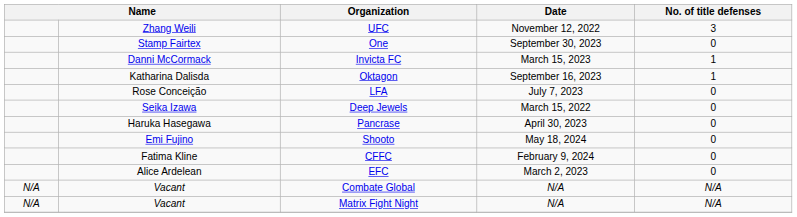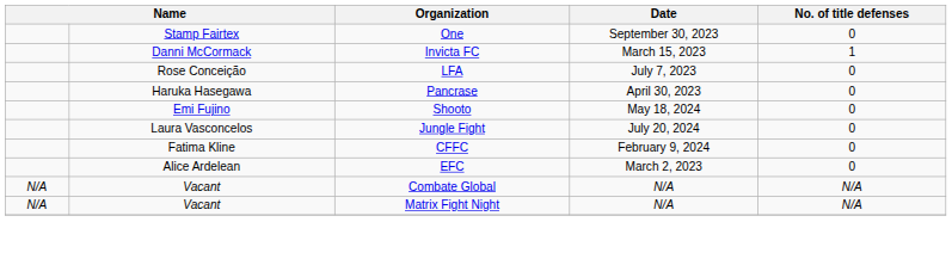 <table class="wikitable" style="width:99%; text-align:center;">
 <tr>
 <th colspan="2" style="width:35%;">Name</th>
 <th style="width:25%;">Organization</th>
 <th width=20%>Date</th>
 <th width=20%>No. of title defenses</th>
-</tr>
-<tr>
-<td (fighter)><br></td>
-<td><a href='#'>Zhang Weili</a></td>
-<td><a href='#'>UFC</a></td>
-<td>November 12, 2022</td>
-<td>3</td>
 </tr>
 <tr>
 <td (fighter)><br></td>
 <td><a href='#'>Stamp Fairtex</a><br></td>
 <td><a href='#'>One</a></td>
 <td>September 30, 2023</td>
 <td>0</td>
 </tr>
 <tr>
 <td (fighter)><br></td>
 <td><a href='#'>Danni McCormack</a></td>
 <td><a href='#'>Invicta FC</a></td>
 <td>March 15, 2023</td>
 <td>1</td>
 </tr>
 <tr>
 <td (fighter)><br></td>
-<td>Katharina Dalisda</td>
-<td><a href='#'>Oktagon</a></td>
-<td>September 16, 2023</td>
-<td>1</td>
-</tr>
-<tr>
-<td (fighter)><br></td>
 <td>Rose Conceição</td>
 <td><a href='#'>LFA</a></td>
 <td>July 7, 2023</td>
-<td>0</td>
-</tr>
-<tr>
-<td (fighter)><br></td>
-<td><a href='#'>Seika Izawa</a></td>
-<td><a href='#'>Deep Jewels</a></td>
-<td>March 15, 2022</td>
 <td>0</td>
 </tr>
 <tr>
 <td (fighter)><br></td>
 <td>Haruka Hasegawa</td>
 <td><a href='#'>Pancrase</a></td>
 <td>April 30, 2023</td>
 <td>0</td>
 </tr>
 <tr>
 <td (fighter)><br></td>
 <td><a href='#'>Emi Fujino</a></td>
 <td><a href='#'>Shooto</a></td>
 <td>May 18, 2024</td>
+<td>0</td>
+</tr>
+<tr>
+<td (fighter)><br></td>
+<td>Laura Vasconcelos</td>
+<td><a href='#'>Jungle Fight</a></td>
+<td>July 20, 2024</td>
 <td>0</td>
 </tr>
 <tr>
 <td (fighter)><br></td>
 <td>Fatima Kline</td>
 <td><a href='#'>CFFC</a></td>
 <td>February 9, 2024</td>
 <td>0</td>
 </tr>
 <tr>
 <td (fighter)><br></td>
 <td>Alice Ardelean</td>
 <td><a href='#'>EFC</a></td>
 <td>March 2, 2023</td>
 <td>0</td>
 </tr>
 <tr>
 <td><em>N/A</em></td>
 <td><em>Vacant</em></td>
 <td><a href='#'>Combate Global</a></td>
 <td><em>N/A</em></td>
 <td><em>N/A</em></td>
 </tr>
 <tr>
 <td><em>N/A</em></td>
 <td><em>Vacant</em></td>
 <td><a href='#'>Matrix Fight Night</a></td>
 <td><em>N/A</em></td>
 <td><em>N/A</em></td>
 </tr>
 <tr>
 </tr>
 </table>
